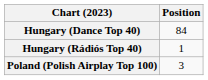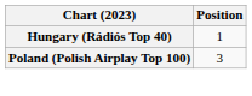 <table class="wikitable sortable plainrowheaders" style="text-align:center;">
 <tr>
 <th scope="col">Chart (2023)</th>
 <th scope="col">Position</th>
-</tr>
-<tr>
-<th scope="row">Hungary (Dance Top 40)</th>
-<td>84</td>
 </tr>
 <tr>
 <th scope="row">Hungary (Rádiós Top 40)</th>
 <td>1</td>
 </tr>
 <tr>
 <th scope="row">Poland (Polish Airplay Top 100)</th>
 <td>3</td>
 </tr>
 </table>
